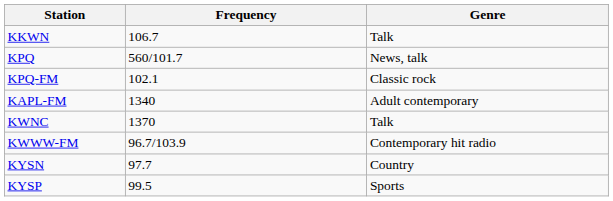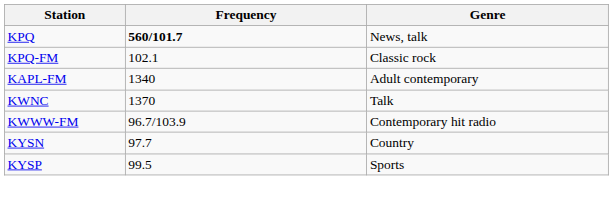 <table class="wikitable" style="width:45em;">
 <tr>
 <th style="width:20%">Station</th>
 <th style="width:40%">Frequency</th>
 <th style="width:40%">Genre</th>
 </tr>
 <tr>
-<td><a href='#'>KKWN</a></td>
-<td>106.7</td>
-<td>Talk</td>
-</tr>
-<tr>
 <td><a href='#'>KPQ</a></td>
-<td>560/101.7</td>
+<td><strong>560/101.7</strong></td>
 <td>News, talk</td>
 </tr>
 <tr>
 <td><a href='#'>KPQ-FM</a></td>
 <td>102.1</td>
 <td>Classic rock</td>
 </tr>
 <tr>
 <td><a href='#'>KAPL-FM</a></td>
 <td>1340</td>
 <td>Adult contemporary</td>
 </tr>
 <tr>
 <td><a href='#'>KWNC</a></td>
 <td>1370</td>
 <td>Talk</td>
 </tr>
 <tr>
 <td><a href='#'>KWWW-FM</a></td>
 <td>96.7/103.9</td>
 <td>Contemporary hit radio</td>
 </tr>
 <tr>
 <td><a href='#'>KYSN</a></td>
 <td>97.7</td>
 <td>Country</td>
 </tr>
 <tr>
 <td><a href='#'>KYSP</a></td>
 <td>99.5</td>
 <td>Sports</td>
 </tr>
 </table>
